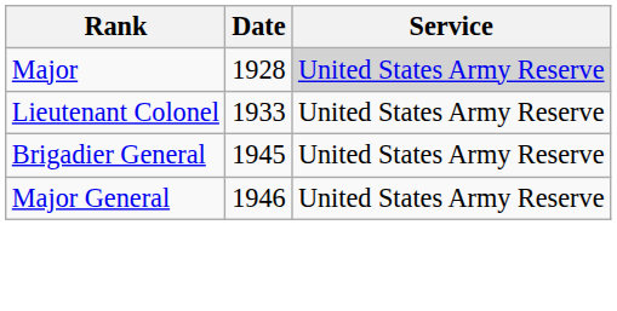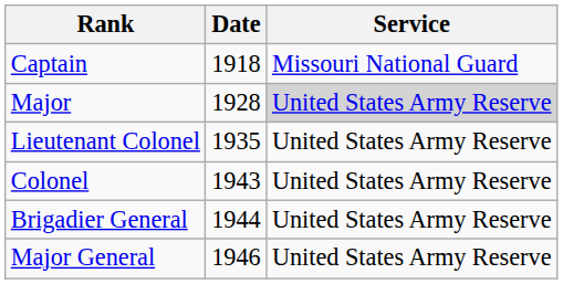 <table class="wikitable">
 <tr>
 <th>Rank</th>
 <th>Date</th>
 <th>Service</th>
+</tr>
+<tr>
+<td> <a href='#'>Captain</a></td>
+<td>1918</td>
+<td><a href='#'>Missouri National Guard</a></td>
 </tr>
 <tr>
 <td> <a href='#'>Major</a></td>
 <td>1928</td>
 <td style="background: lightgrey;"><a href='#'>United States Army Reserve</a></td>
 </tr>
 <tr>
 <td> <a href='#'>Lieutenant Colonel</a></td>
-<td>1933</td>
+<td>1935</td>
+<td>United States Army Reserve</td>
+</tr>
+<tr>
+<td> <a href='#'>Colonel</a></td>
+<td>1943</td>
 <td>United States Army Reserve</td>
 </tr>
 <tr>
 <td> <a href='#'>Brigadier General</a></td>
-<td>1945</td>
+<td>1944</td>
 <td>United States Army Reserve</td>
 </tr>
 <tr>
 <td> <a href='#'>Major General</a></td>
 <td>1946</td>
 <td>United States Army Reserve</td>
 </tr>
 </table>
